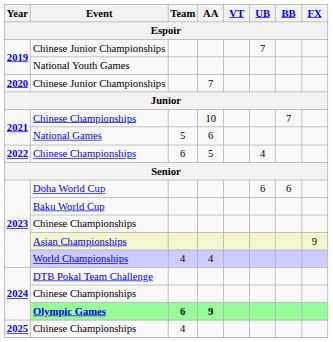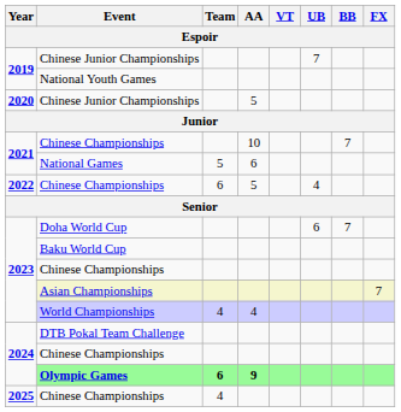 <table class="wikitable" style="text-align:center; font-size:95%;">
 <tr>
 <th align=center>Year</th>
 <th align=center>Event</th>
 <th style="width:30px;">Team</th>
 <th style="width:30px;">AA</th>
 <th style="width:30px;"><a href='#'>VT</a></th>
 <th style="width:30px;"><a href='#'>UB</a></th>
 <th style="width:30px;"><a href='#'>BB</a></th>
 <th style="width:30px;"><a href='#'>FX</a></th>
 </tr>
 <tr>
 <th colspan="8"><strong>Espoir</strong></th>
 </tr>
 <tr>
 <td rowspan="2"><strong><a href='#'>2019</a></strong></td>
 <td align=left>Chinese Junior Championships</td>
 <td></td>
 <td></td>
 <td></td>
 <td>7</td>
 <td></td>
 <td></td>
 </tr>
 <tr>
 <td align=left>National Youth Games</td>
 <td></td>
 <td></td>
 <td></td>
 <td></td>
 <td></td>
 <td></td>
 </tr>
 <tr>
 <td rowspan="1"><strong><a href='#'>2020</a></strong></td>
 <td align=left>Chinese Junior Championships</td>
 <td></td>
-<td>7</td>
+<td>5</td>
 <td></td>
 <td></td>
 <td></td>
 <td></td>
 </tr>
 <tr>
 <th colspan="8"><strong>Junior</strong></th>
 </tr>
 <tr>
 <td rowspan="2"><strong><a href='#'>2021</a></strong></td>
 <td align=left><a href='#'>Chinese Championships</a></td>
 <td></td>
 <td>10</td>
 <td></td>
 <td></td>
 <td>7</td>
 <td></td>
 </tr>
 <tr>
 <td align=left><a href='#'>National Games</a></td>
 <td>5</td>
 <td>6</td>
 <td></td>
 <td></td>
 <td></td>
 <td></td>
 </tr>
 <tr>
 <td rowspan="1"><strong><a href='#'>2022</a></strong></td>
 <td align=left><a href='#'>Chinese Championships</a></td>
 <td>6</td>
 <td>5</td>
 <td></td>
 <td>4</td>
 <td></td>
 <td></td>
 </tr>
 <tr>
 <th colspan="8"><strong>Senior</strong></th>
 </tr>
 <tr>
 <td rowspan="5"><strong><a href='#'>2023</a></strong></td>
 <td align=left><a href='#'>Doha World Cup</a></td>
 <td></td>
 <td></td>
 <td></td>
 <td>6</td>
-<td>6</td>
+<td>7</td>
 <td></td>
 </tr>
 <tr>
 <td align=left><a href='#'>Baku World Cup</a></td>
 <td></td>
 <td></td>
 <td></td>
 <td></td>
 <td></td>
 <td></td>
 </tr>
 <tr>
 <td align=left>Chinese Championships</td>
 <td></td>
 <td></td>
 <td></td>
 <td></td>
 <td></td>
 <td></td>
 </tr>
 <tr bgcolor="#f5f6ce">
 <td align=left><a href='#'>Asian Championships</a></td>
 <td></td>
 <td></td>
 <td></td>
 <td></td>
 <td></td>
-<td>9</td>
+<td>7</td>
 </tr>
 <tr bgcolor=#CCCCFF>
 <td align=left><a href='#'>World Championships</a></td>
 <td>4</td>
 <td>4</td>
 <td></td>
 <td></td>
 <td></td>
 <td></td>
 </tr>
 <tr>
 <td rowspan="3"><strong><a href='#'>2024</a></strong></td>
 <td align=left><a href='#'>DTB Pokal Team Challenge</a></td>
 <td></td>
 <td></td>
 <td></td>
 <td></td>
 <td></td>
 <td></td>
 </tr>
 <tr>
 <td align=left>Chinese Championships</td>
 <td></td>
 <td></td>
 <td></td>
 <td></td>
 <td></td>
 <td></td>
 </tr>
 <tr bgcolor=98FB98>
 <td align=left><strong><a href='#'>Olympic Games</a></strong></td>
 <td><strong>6</strong></td>
 <td><strong>9</strong></td>
 <td></td>
 <td></td>
 <td></td>
 <td></td>
 </tr>
 <tr>
 <td rowspan="2"><strong><a href='#'>2025</a></strong></td>
 <td align=left>Chinese Championships</td>
 <td>4</td>
 <td></td>
 <td></td>
 <td></td>
 <td></td>
 <td></td>
 </tr>
 </table>
